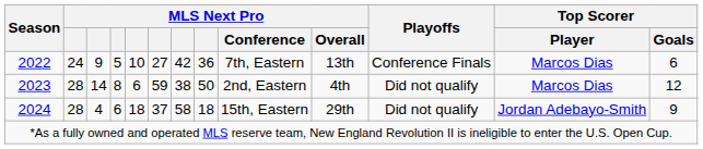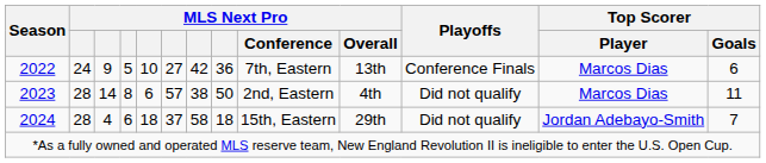 <table class="wikitable" style="text-align: center">
 <tr>
 <th scope="col" rowspan="2">Season</th>
 <th colspan=9 class="unsortable"><a href='#'>MLS Next Pro</a></th>
 <th scope="col" rowspan=2 class="unsortable"><strong>Playoffs</strong></th>
 <th scope="col" colspan=3 class="unsortable">Top Scorer</th>
 </tr>
 <tr>
 <th></th>
 <th></th>
 <th></th>
 <th></th>
 <th></th>
 <th></th>
 <th></th>
 <th>Conference</th>
 <th>Overall</th>
 <th class="unsortable">Player</th>
 <th class="unsortable">Goals</th>
 </tr>
 <tr>
 <td><a href='#'>2022</a></td>
 <td>24</td>
 <td>9</td>
 <td>5</td>
 <td>10</td>
 <td>27</td>
 <td>42</td>
 <td>36</td>
 <td>7th, Eastern</td>
 <td>13th</td>
 <td>Conference Finals</td>
 <td> <a href='#'>Marcos Dias</a></td>
 <td>6</td>
 </tr>
 <tr>
 <td><a href='#'>2023</a></td>
 <td>28</td>
 <td>14</td>
 <td>8</td>
 <td>6</td>
-<td>59</td>
+<td>57</td>
 <td>38</td>
 <td>50</td>
 <td>2nd, Eastern</td>
 <td>4th</td>
 <td>Did not qualify</td>
 <td> <a href='#'>Marcos Dias</a></td>
-<td>12</td>
+<td>11</td>
 </tr>
 <tr>
 <td><a href='#'>2024</a></td>
 <td>28</td>
 <td>4</td>
 <td>6</td>
 <td>18</td>
 <td>37</td>
 <td>58</td>
 <td>18</td>
 <td>15th, Eastern</td>
 <td>29th</td>
 <td>Did not qualify</td>
 <td> <a href='#'>Jordan Adebayo-Smith</a></td>
-<td>9</td>
+<td>7</td>
 </tr>
 <tr>
 <td colspan="13"><small>*As a fully owned and operated <a href='#'>MLS</a> reserve team, New England Revolution II is ineligible to enter the U.S. Open Cup.</small></td>
 </tr>
 </table>
